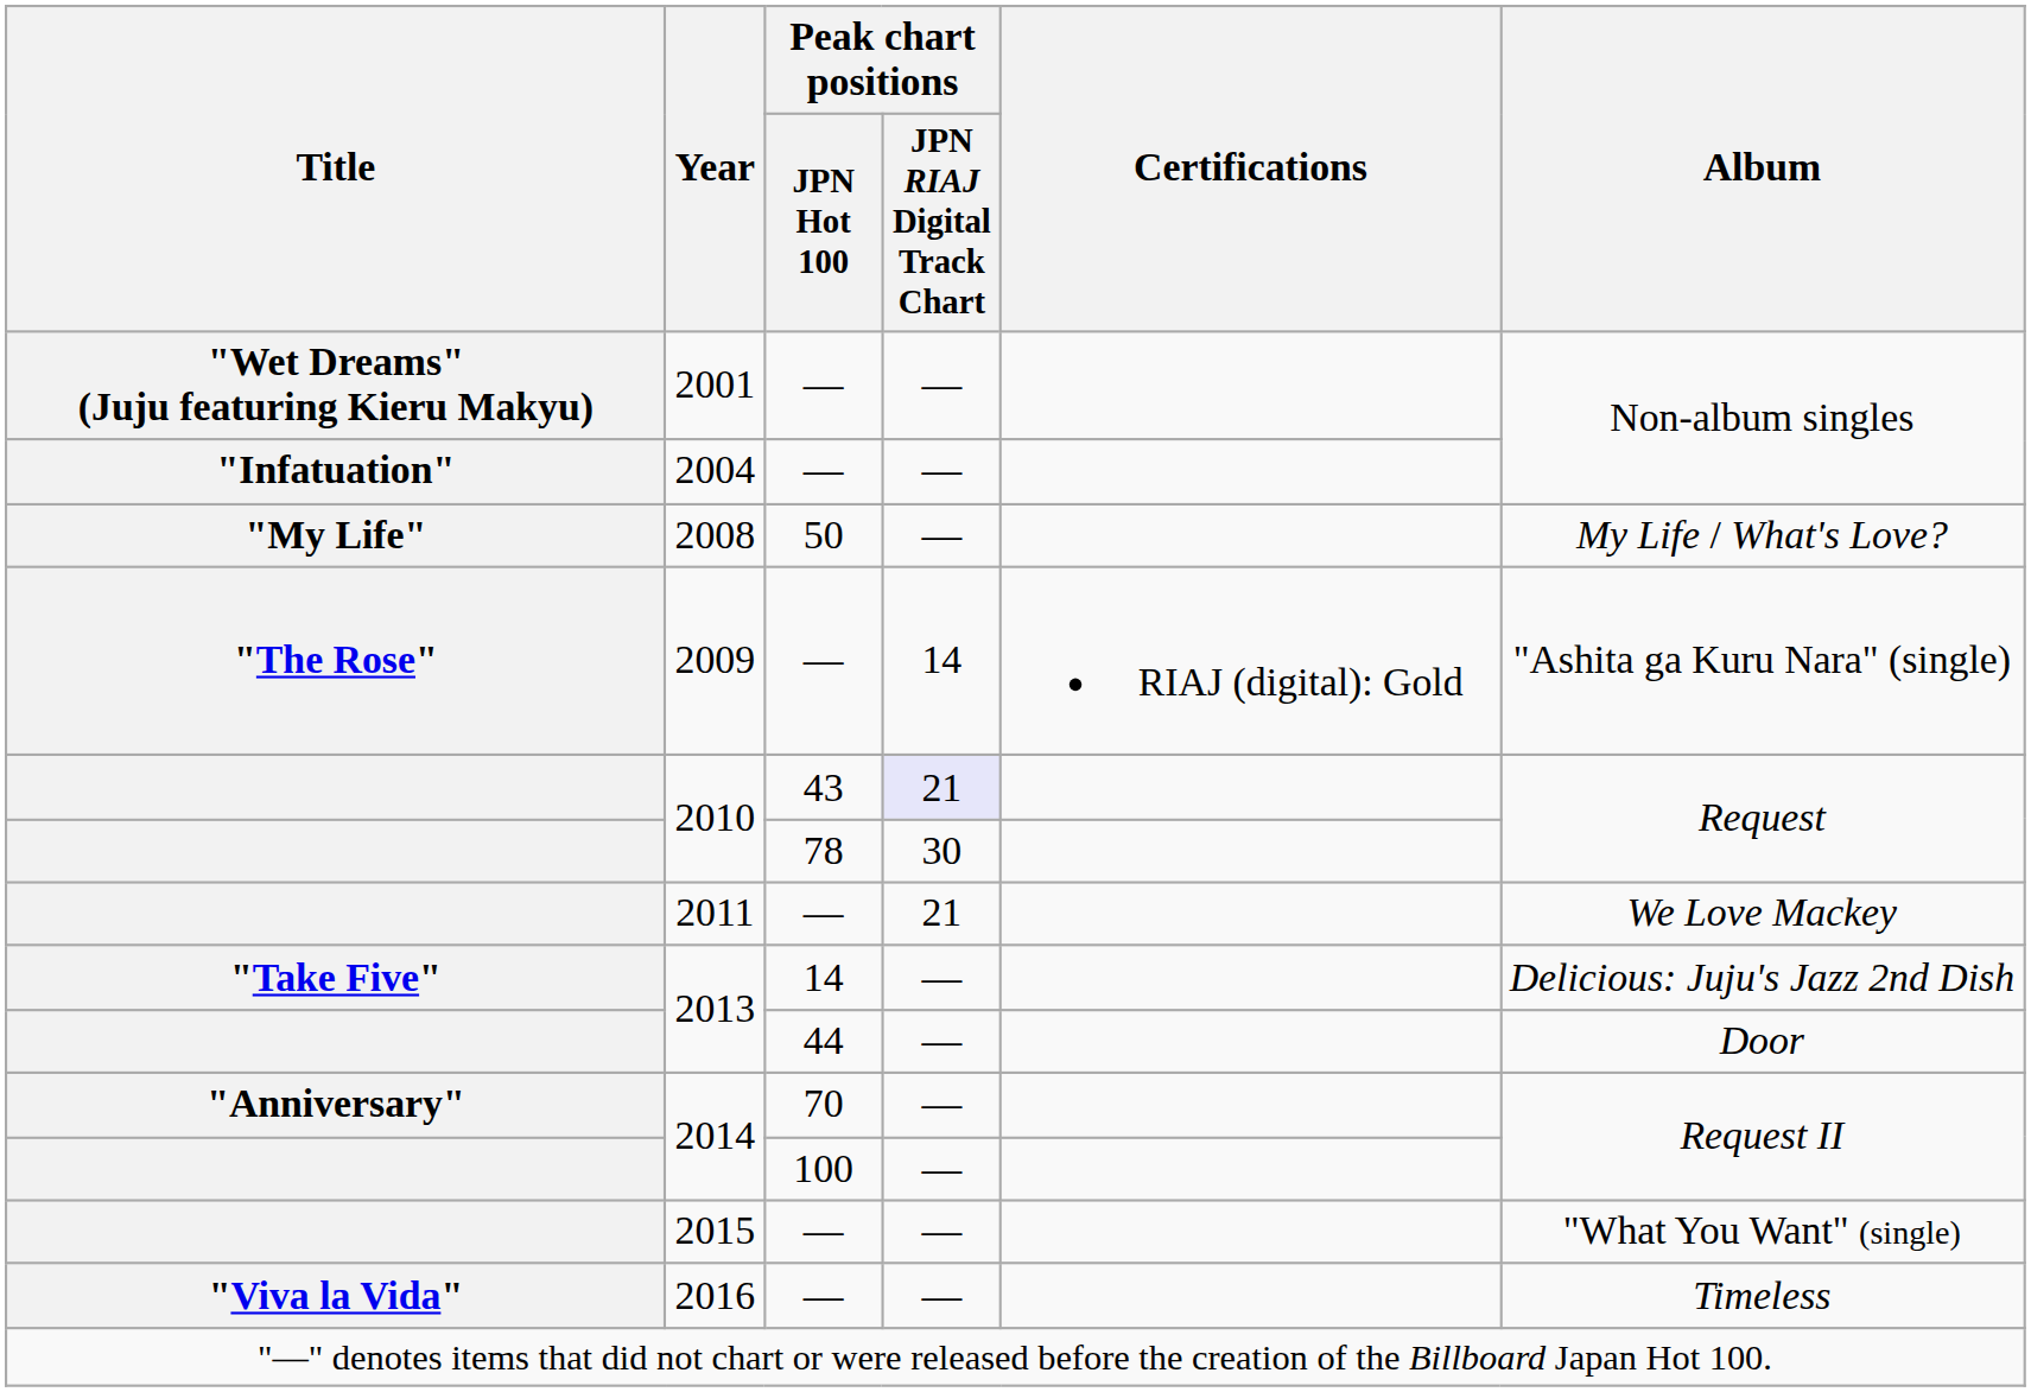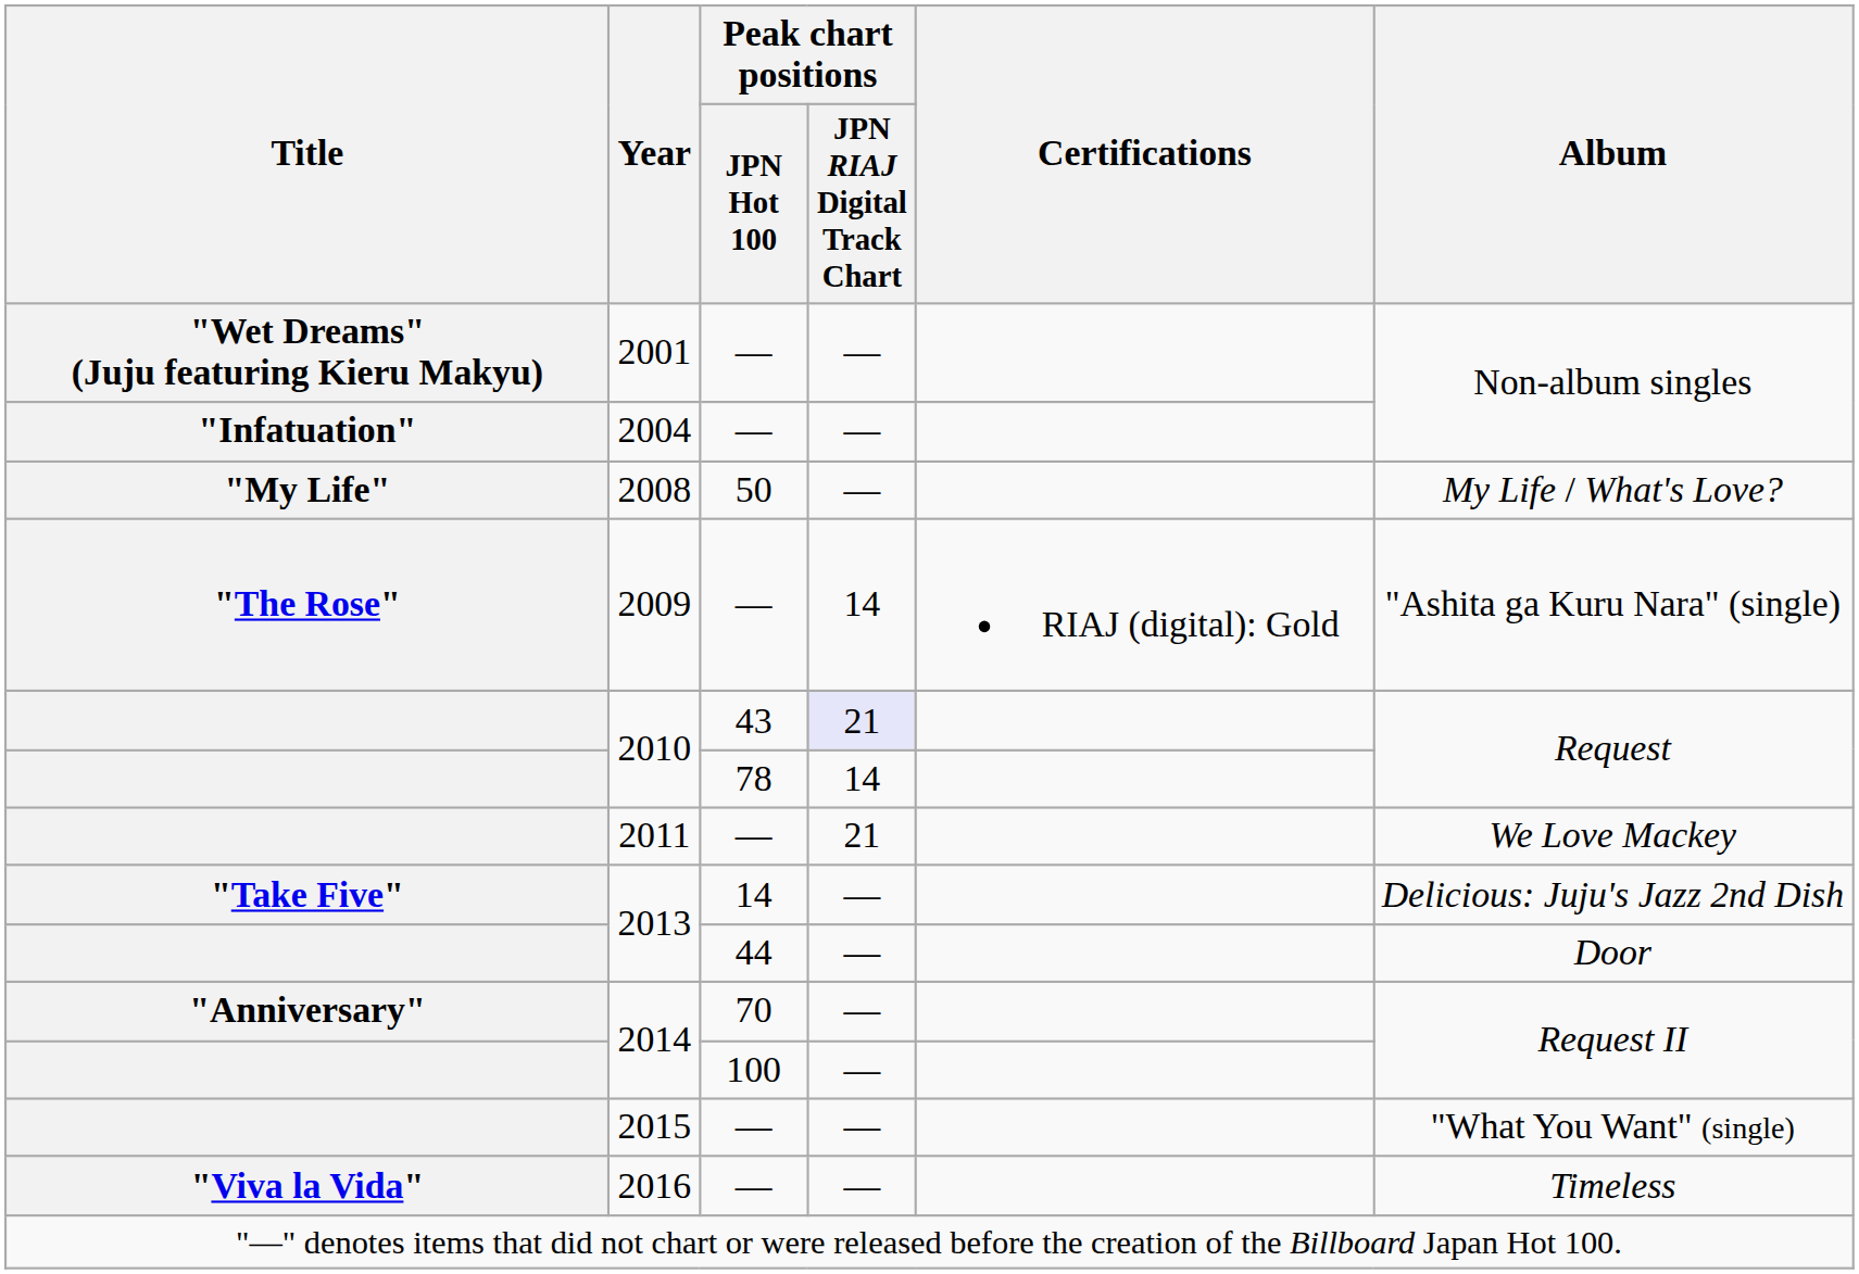 <table class="wikitable plainrowheaders" style="text-align:center;">
 <tr>
 <th scope="col" rowspan="2" style="width:16em;">Title</th>
 <th scope="col" rowspan="2">Year</th>
 <th scope="col" colspan="2">Peak chart positions</th>
 <th scope="col" rowspan="2" style="width:12em;">Certifications</th>
 <th scope="col" rowspan="2">Album</th>
 </tr>
 <tr>
 <th style="width:3em;font-size:85%">JPN Hot 100<br></th>
 <th style="width:3em;font-size:85%">JPN <em>RIAJ</em><br>Digital<br>Track<br>Chart<br></th>
 </tr>
 <tr>
 <th scope="row">"Wet Dreams"<br><span>(Juju featuring Kieru Makyu)</span></th>
 <td>2001</td>
 <td>—</td>
 <td>—</td>
 <td></td>
 <td rowspan="2">Non-album singles</td>
 </tr>
 <tr>
 <th scope="row">"Infatuation"</th>
 <td>2004</td>
 <td>—</td>
 <td>—</td>
 <td></td>
 </tr>
 <tr>
 <th scope="row">"My Life"</th>
 <td>2008</td>
 <td>50</td>
 <td>—</td>
 <td></td>
 <td><em>My Life</em> / <em>What's Love?</em></td>
 </tr>
 <tr>
 <th scope="row">"<a href='#'>The Rose</a>"</th>
 <td>2009</td>
 <td>—</td>
 <td>14</td>
 <td><br><ul><li>RIAJ <span>(digital)</span>: Gold</li></ul></td>
 <td>"Ashita ga Kuru Nara" <span>(single)</span></td>
 </tr>
 <tr>
 <th scope="row"></th>
 <td rowspan="2">2010</td>
 <td>43</td>
 <td style="background: lavender;">21</td>
 <td></td>
 <td rowspan="2"><em>Request</em></td>
 </tr>
 <tr>
 <th scope="row"></th>
 <td>78</td>
-<td>30</td>
+<td>14</td>
 <td></td>
 </tr>
 <tr>
 <th scope="row"></th>
 <td>2011</td>
 <td>—</td>
 <td>21</td>
 <td></td>
 <td><em>We Love Mackey</em></td>
 </tr>
 <tr>
 <th scope="row">"<a href='#'>Take Five</a>"</th>
 <td rowspan="2">2013</td>
 <td>14</td>
 <td>—</td>
 <td></td>
 <td><em>Delicious: Juju's Jazz 2nd Dish</em></td>
 </tr>
 <tr>
 <th scope="row"></th>
 <td>44</td>
 <td>—</td>
 <td></td>
 <td><em>Door</em></td>
 </tr>
 <tr>
 <th scope="row">"Anniversary"</th>
 <td rowspan="2">2014</td>
 <td>70</td>
 <td>—</td>
 <td></td>
 <td rowspan="2"><em>Request II</em></td>
 </tr>
 <tr>
 <th scope="row"></th>
 <td>100</td>
 <td>—</td>
 <td></td>
 </tr>
 <tr>
 <th scope="row"></th>
 <td rowspan="1">2015</td>
 <td>—</td>
 <td>—</td>
 <td></td>
 <td>"What You Want" <small>(single)</small></td>
 </tr>
 <tr>
 <th scope="row">"<a href='#'>Viva la Vida</a>"</th>
 <td rowspan="1">2016</td>
 <td>—</td>
 <td>—</td>
 <td></td>
 <td><em>Timeless</em></td>
 </tr>
 <tr>
 <td colspan="12" align="center" style="font-size:90%;">"—" denotes items that did not chart or were released before the creation of the <em>Billboard</em> Japan Hot 100.</td>
 </tr>
 </table>
